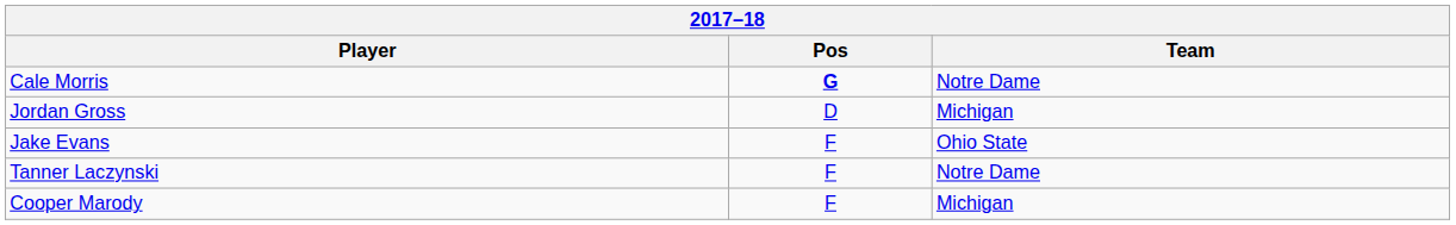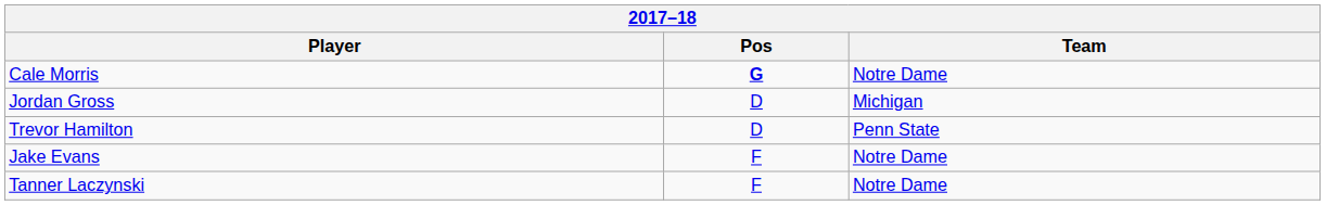 <table class="wikitable" width=95%>
 <tr>
 <th colspan=3><a href='#'>2017–18</a></th>
 </tr>
 <tr>
 <th>Player</th>
 <th>Pos</th>
 <th>Team</th>
 </tr>
 <tr>
 <td><a href='#'>Cale Morris</a></td>
 <td style="text-align:center;"><strong><a href='#'>G</a></strong></td>
 <td><a href='#'>Notre Dame</a></td>
 </tr>
 <tr>
 <td><a href='#'>Jordan Gross</a></td>
 <td style="text-align:center;"><a href='#'>D</a></td>
 <td><a href='#'>Michigan</a></td>
 </tr>
 <tr>
+<td><a href='#'>Trevor Hamilton</a></td>
+<td style="text-align:center;"><a href='#'>D</a></td>
+<td><a href='#'>Penn State</a></td>
+</tr>
+<tr>
 <td><a href='#'>Jake Evans</a></td>
 <td style="text-align:center;"><a href='#'>F</a></td>
-<td><a href='#'>Ohio State</a></td>
+<td><a href='#'>Notre Dame</a></td>
 </tr>
 <tr>
 <td><a href='#'>Tanner Laczynski</a></td>
 <td style="text-align:center;"><a href='#'>F</a></td>
 <td><a href='#'>Notre Dame</a></td>
 </tr>
-<tr>
-<td><a href='#'>Cooper Marody</a></td>
-<td style="text-align:center;"><a href='#'>F</a></td>
-<td><a href='#'>Michigan</a></td>
-</tr>
 </table>
